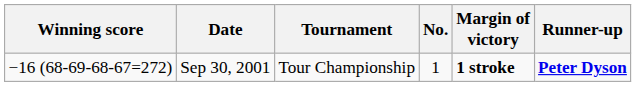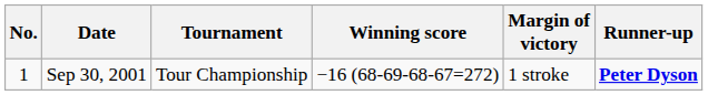 <table class="wikitable" style="font-size:95%;">
 <tr>
-<th>Winning score</th>
+<th>No.</th>
 <th>Date</th>
 <th>Tournament</th>
-<th>No.</th>
+<th>Winning score</th>
 <th>Margin of<br>victory</th>
 <th>Runner-up</th>
 </tr>
 <tr>
-<td>−16 (68-69-68-67=272)</td>
+<td align=center>1</td>
 <td align=right>Sep 30, 2001</td>
 <td>Tour Championship</td>
-<td align=center>1</td>
-<td><strong>1 stroke</strong></td>
+<td>−16 (68-69-68-67=272)</td>
+<td>1 stroke</td>
 <td><strong> <a href='#'>Peter Dyson</a></strong></td>
 </tr>
 </table>
